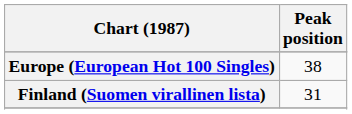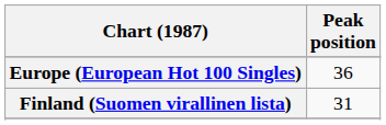 <table class="wikitable sortable plainrowheaders" style="text-align:center">
 <tr>
 <th>Chart (1987)</th>
 <th>Peak<br>position</th>
 </tr>
 <tr>
 </tr>
 <tr>
 <th scope="row">Europe (<a href='#'>European Hot 100 Singles</a>)</th>
-<td>38</td>
+<td>36</td>
 </tr>
 <tr>
 <th scope="row">Finland (<a href='#'>Suomen virallinen lista</a>)</th>
 <td>31</td>
 </tr>
 <tr>
 </tr>
 <tr>
 </tr>
 <tr>
 </tr>
 <tr>
 </tr>
 <tr>
 </tr>
 <tr>
 </tr>
 </table>
